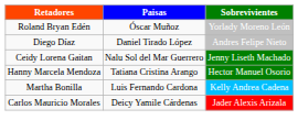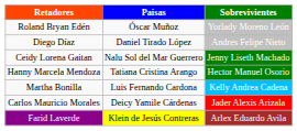 <table class="wikitable" style="margin:1em auto; font-size:85%; text-align:center">
 <tr>
 <th style="background:Orangered; color:white">Retadores</th>
 <th style="background:blue; color:white">Paisas</th>
 <th style="background:green; color:white">Sobrevivientes</th>
 </tr>
 <tr>
 <td>Roland Bryan Edén</td>
 <td>Óscar Muñoz</td>
 <td style="background:silver; color:white">Yorlady Moreno León</td>
 </tr>
 <tr>
 <td>Diego Díaz</td>
 <td>Daniel Tirado López</td>
 <td style="background:silver; color:white">Andres Felipe Nieto</td>
 </tr>
 <tr>
 <td>Ceidy Lorena Gaitan</td>
 <td>Nalu Sol del Mar Guerrero</td>
 <td style="background:green; color:white">Jenny Liseth Machado</td>
 </tr>
 <tr>
 <td>Hanny Marcela Mendoza</td>
 <td>Tatiana Cristina Arango</td>
 <td style="background:green; color:white">Hector Manuel Osorio</td>
 </tr>
 <tr>
 <td>Martha Bonilla</td>
 <td>Luis Fernando Cardona</td>
 <td style="background:deepskyblue; color:white">Kelly Andrea Cadena</td>
 </tr>
 <tr>
 <td>Carlos Mauricio Morales</td>
 <td>Deicy Yamile Cárdenas</td>
 <td style="background:red; color:white">Jader Alexis Arizala</td>
 </tr>
+<tr>
+<td style="background:darkmagenta; color:white">Farid Laverde</td>
+<td style="background:Yellow">Klein de Jesús Contreras</td>
+<td style="background:brown; color:white">Arlex Eduardo Avila</td>
+</tr>
 </table>
